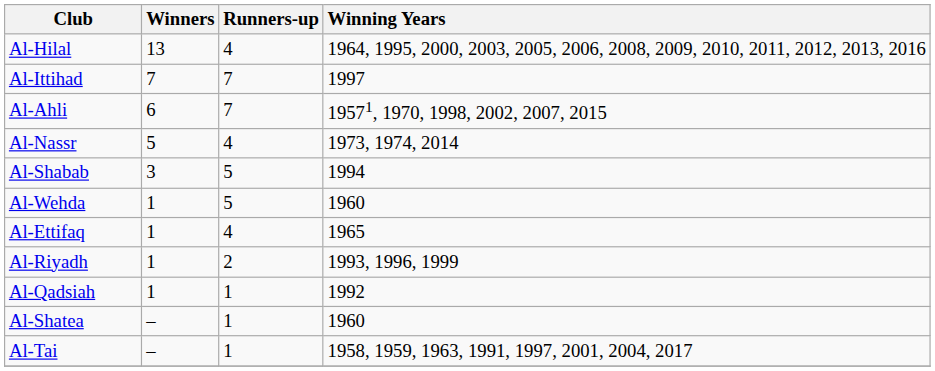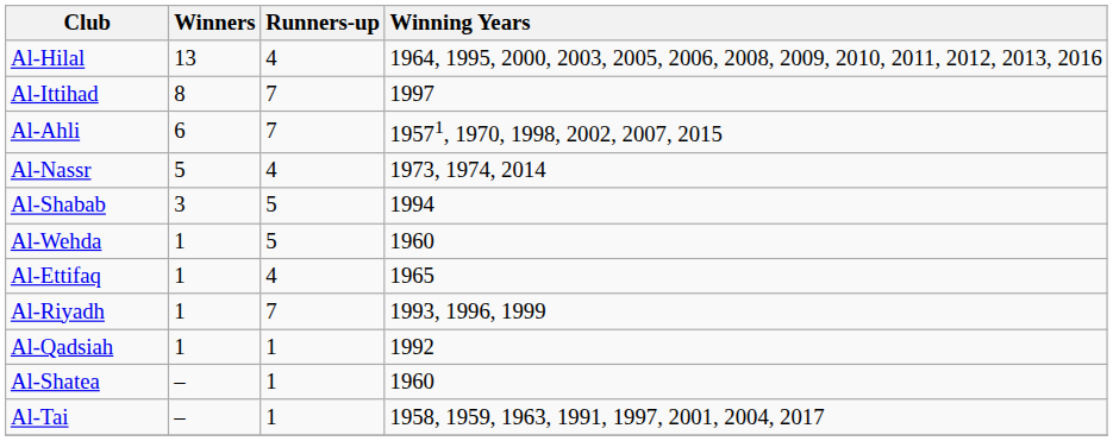 <table class=wikitable>
 <tr>
 <th width="110">Club</th>
 <th style="text-align:left">Winners</th>
 <th style="text-align:left">Runners-up</th>
 <th style="text-align:left">Winning Years</th>
 </tr>
 <tr>
 <td><a href='#'>Al-Hilal</a></td>
 <td>13</td>
 <td>4</td>
 <td>1964, 1995, 2000, 2003, 2005, 2006, 2008, 2009, 2010, 2011, 2012, 2013, 2016</td>
 </tr>
 <tr>
 <td><a href='#'>Al-Ittihad</a></td>
-<td>7</td>
+<td>8</td>
 <td>7</td>
 <td>1997</td>
 </tr>
 <tr>
 <td><a href='#'>Al-Ahli</a></td>
 <td>6</td>
 <td>7</td>
 <td>1957<sup>1</sup>, 1970, 1998, 2002, 2007, 2015</td>
 </tr>
 <tr>
 <td><a href='#'>Al-Nassr</a></td>
 <td>5</td>
 <td>4</td>
 <td>1973, 1974, 2014</td>
 </tr>
 <tr>
 <td><a href='#'>Al-Shabab</a></td>
 <td>3</td>
 <td>5</td>
 <td>1994</td>
 </tr>
 <tr>
 <td><a href='#'>Al-Wehda</a></td>
 <td>1</td>
 <td>5</td>
 <td>1960</td>
 </tr>
 <tr>
 <td><a href='#'>Al-Ettifaq</a></td>
 <td>1</td>
 <td>4</td>
 <td>1965</td>
 </tr>
 <tr>
 <td><a href='#'>Al-Riyadh</a></td>
 <td>1</td>
-<td>2</td>
+<td>7</td>
 <td>1993, 1996, 1999</td>
 </tr>
 <tr>
 <td><a href='#'>Al-Qadsiah</a></td>
 <td>1</td>
 <td>1</td>
 <td>1992</td>
 </tr>
 <tr>
 <td><a href='#'>Al-Shatea</a></td>
 <td>–</td>
 <td>1</td>
 <td>1960</td>
 </tr>
 <tr>
 <td><a href='#'>Al-Tai</a></td>
 <td>–</td>
 <td>1</td>
 <td>1958, 1959, 1963, 1991, 1997, 2001, 2004, 2017</td>
 </tr>
 <tr>
 </tr>
 </table>
